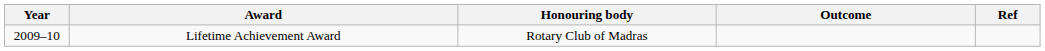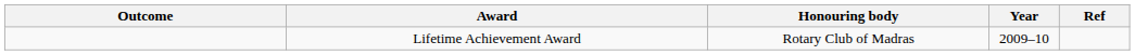 <table class="wikitable" style="width:100%;">
 <tr>
-<th width=5%>Year</th>
+<th style="width:20%;">Outcome</th>
 <th style="width:30%;">Award</th>
 <th style="width:20%;">Honouring body</th>
-<th style="width:20%;">Outcome</th>
+<th width=5%>Year</th>
 <th style="width:5%;">Ref</th>
 </tr>
 <tr>
-<td style="text-align:center;">2009–10</td>
+<td></td>
 <td style="text-align:center;">Lifetime Achievement Award</td>
 <td style="text-align:center;">Rotary Club of Madras</td>
-<td></td>
+<td style="text-align:center;">2009–10</td>
 <td></td>
 </tr>
 </table>
